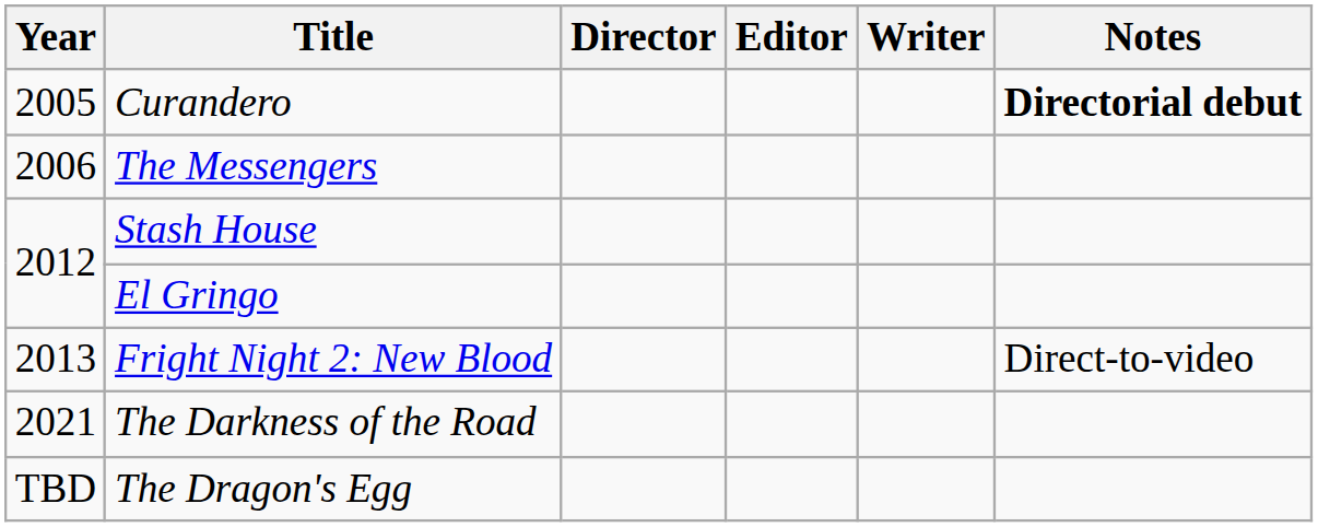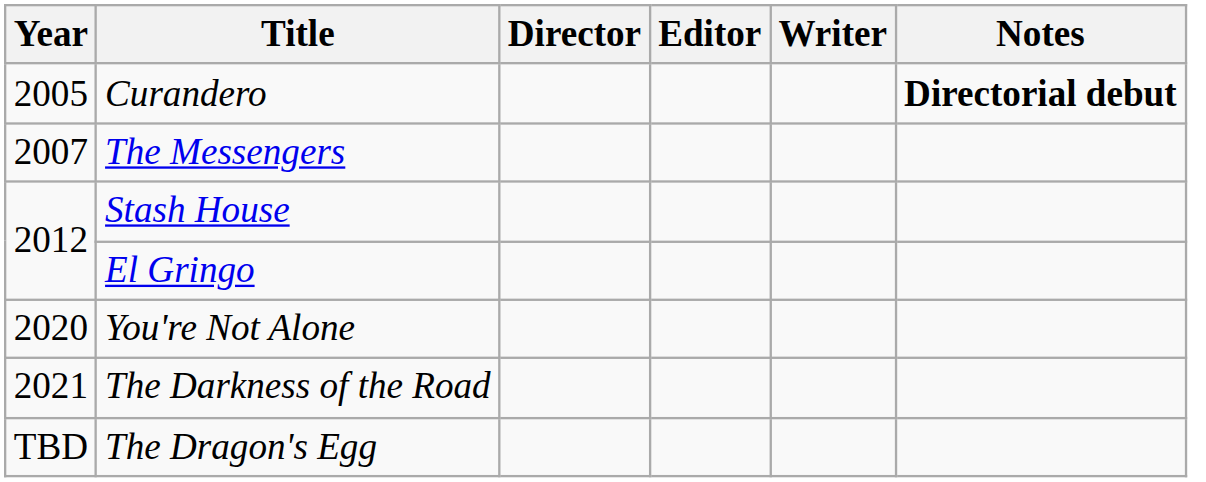 <table class="wikitable sortable">
 <tr>
 <th>Year</th>
 <th>Title</th>
 <th>Director</th>
 <th>Editor</th>
 <th>Writer</th>
 <th>Notes</th>
 </tr>
 <tr>
 <td>2005</td>
 <td><em>Curandero</em></td>
 <td></td>
 <td></td>
 <td></td>
 <td><strong>Directorial debut</strong></td>
 </tr>
 <tr>
-<td>2006</td>
+<td>2007</td>
 <td><em><a href='#'>The Messengers</a></em></td>
 <td></td>
 <td></td>
 <td></td>
 <td></td>
 </tr>
 <tr>
 <td rowspan="2">2012</td>
 <td><em><a href='#'>Stash House</a></em></td>
 <td></td>
 <td></td>
 <td></td>
 <td></td>
 </tr>
 <tr>
 <td><em><a href='#'>El Gringo</a></em></td>
 <td></td>
 <td></td>
 <td></td>
 <td></td>
 </tr>
 <tr>
-<td>2013</td>
-<td><em><a href='#'>Fright Night 2: New Blood</a></em></td>
+<td rowspan="1">2020</td>
+<td><em>You're Not Alone</em></td>
 <td></td>
 <td></td>
 <td></td>
-<td>Direct-to-video</td>
+<td></td>
 </tr>
 <tr>
 <td rowspan="1">2021</td>
 <td><em>The Darkness of the Road</em></td>
 <td></td>
 <td></td>
 <td></td>
 <td></td>
 </tr>
 <tr>
 <td rowspan="1">TBD</td>
 <td><em>The Dragon's Egg</em></td>
 <td></td>
 <td></td>
 <td></td>
 <td></td>
 </tr>
 </table>
